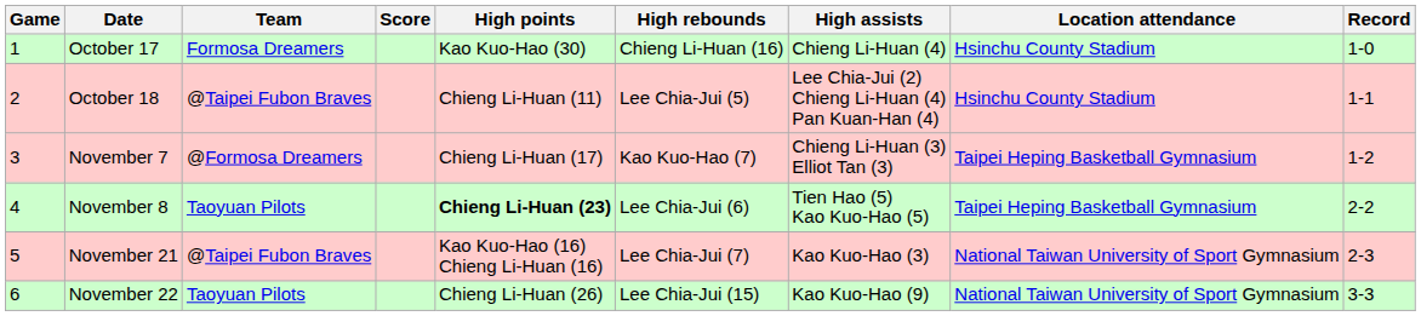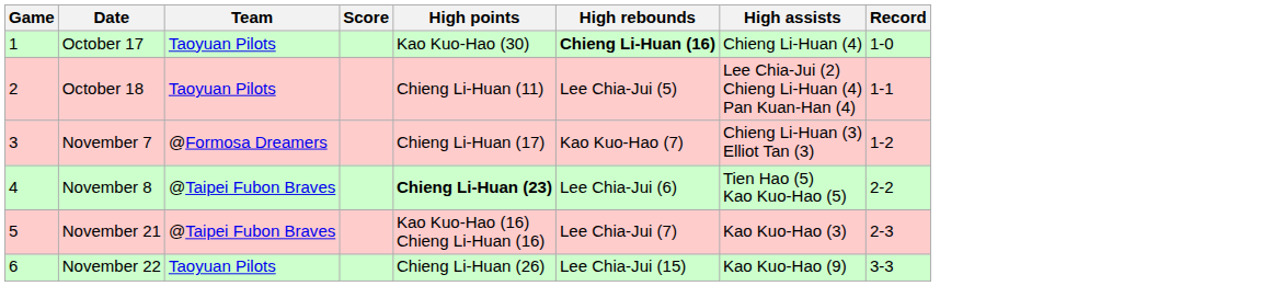 <table class="wikitable">
 <tr>
 <th>Game</th>
 <th>Date</th>
 <th>Team</th>
 <th>Score</th>
 <th>High points</th>
 <th>High rebounds</th>
 <th>High assists</th>
-<th>Location attendance</th>
 <th>Record</th>
 </tr>
 <tr style="background:#cfc">
 <td>1</td>
 <td>October 17</td>
-<td><a href='#'>Formosa Dreamers</a></td>
+<td><a href='#'>Taoyuan Pilots</a></td>
 <td></td>
 <td>Kao Kuo-Hao (30)</td>
-<td>Chieng Li-Huan (16)</td>
+<td><strong>Chieng Li-Huan (16)</strong></td>
 <td>Chieng Li-Huan (4)</td>
-<td><a href='#'>Hsinchu County Stadium</a></td>
 <td>1-0</td>
 </tr>
 <tr style="background:#fcc;">
 <td>2</td>
 <td>October 18</td>
-<td>@<a href='#'>Taipei Fubon Braves</a></td>
+<td><a href='#'>Taoyuan Pilots</a></td>
 <td></td>
 <td>Chieng  Li-Huan (11)</td>
 <td>Lee Chia-Jui (5)</td>
 <td>Lee Chia-Jui (2)<br>Chieng Li-Huan (4)<br>Pan Kuan-Han (4)</td>
-<td><a href='#'>Hsinchu County Stadium</a></td>
 <td>1-1</td>
 </tr>
 <tr style="background:#fcc;">
 <td>3</td>
 <td>November 7</td>
 <td>@<a href='#'>Formosa Dreamers</a></td>
 <td></td>
 <td>Chieng Li-Huan (17)</td>
 <td>Kao Kuo-Hao (7)</td>
 <td>Chieng Li-Huan (3)<br>Elliot Tan (3)</td>
-<td><a href='#'>Taipei Heping Basketball Gymnasium</a></td>
 <td>1-2</td>
 </tr>
 <tr style="background:#cfc">
 <td>4</td>
 <td>November 8</td>
-<td><a href='#'>Taoyuan Pilots</a></td>
+<td>@<a href='#'>Taipei Fubon Braves</a></td>
 <td></td>
 <td><strong>Chieng Li-Huan (23)</strong></td>
 <td>Lee Chia-Jui (6)</td>
 <td>Tien Hao (5)<br>Kao Kuo-Hao (5)</td>
-<td><a href='#'>Taipei Heping Basketball Gymnasium</a></td>
 <td>2-2</td>
 </tr>
 <tr style="background:#fcc;">
 <td>5</td>
 <td>November 21</td>
 <td>@<a href='#'>Taipei Fubon Braves</a></td>
 <td></td>
 <td>Kao Kuo-Hao (16)<br>Chieng Li-Huan (16)</td>
 <td>Lee Chia-Jui (7)</td>
 <td>Kao Kuo-Hao (3)</td>
-<td><a href='#'>National Taiwan University of Sport</a> Gymnasium</td>
 <td>2-3</td>
 </tr>
 <tr style="background:#cfc">
 <td>6</td>
 <td>November 22</td>
 <td><a href='#'>Taoyuan Pilots</a></td>
 <td></td>
 <td>Chieng Li-Huan (26)</td>
 <td>Lee Chia-Jui (15)</td>
 <td>Kao Kuo-Hao (9)</td>
-<td><a href='#'>National Taiwan University of Sport</a> Gymnasium</td>
 <td>3-3</td>
 </tr>
 </table>
